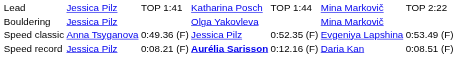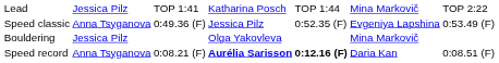 <table>
 <tr>
 <td>Lead</td>
 <td><a href='#'>Jessica Pilz</a><br></td>
 <td>TOP 1:41</td>
 <td><a href='#'>Katharina Posch</a><br></td>
 <td>TOP 1:44</td>
 <td><a href='#'>Mina Markovič</a><br></td>
 <td>TOP 2:22</td>
 </tr>
 <tr>
+<td>Speed classic</td>
+<td><a href='#'>Anna Tsyganova</a><br></td>
+<td>0:49.36 (F)</td>
+<td><a href='#'>Jessica Pilz</a><br></td>
+<td>0:52.35 (F)</td>
+<td><a href='#'>Evgeniya Lapshina</a><br></td>
+<td>0:53.49 (F)</td>
+</tr>
+<tr>
 <td>Bouldering</td>
 <td><a href='#'>Jessica Pilz</a><br></td>
 <td></td>
 <td><a href='#'>Olga Yakovleva</a><br></td>
 <td></td>
 <td><a href='#'>Mina Markovič</a><br></td>
 <td></td>
 </tr>
 <tr>
-<td>Speed classic</td>
+<td>Speed record</td>
 <td><a href='#'>Anna Tsyganova</a><br></td>
-<td>0:49.36 (F)</td>
-<td><a href='#'>Jessica Pilz</a><br></td>
-<td>0:52.35 (F)</td>
-<td><a href='#'>Evgeniya Lapshina</a><br></td>
-<td>0:53.49 (F)</td>
-</tr>
-<tr>
-<td>Speed record</td>
-<td><a href='#'>Jessica Pilz</a><br></td>
 <td>0:08.21 (F)</td>
 <td><strong><a href='#'>Aurélia Sarisson</a><br></strong></td>
-<td>0:12.16 (F)</td>
+<td><strong>0:12.16 (F)</strong></td>
 <td><a href='#'>Daria Kan</a><br></td>
 <td>0:08.51 (F)</td>
 </tr>
 </table>
